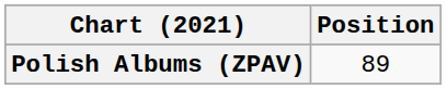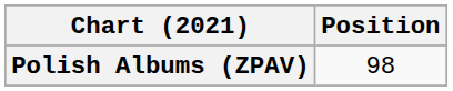 <table class="wikitable sortable plainrowheaders" style="text-align:center">
 <tr>
 <th align="center">Chart (2021)</th>
 <th align="center">Position</th>
 </tr>
 <tr>
 <th scope="row">Polish Albums (ZPAV)</th>
-<td>89</td>
+<td>98</td>
 </tr>
 </table>
